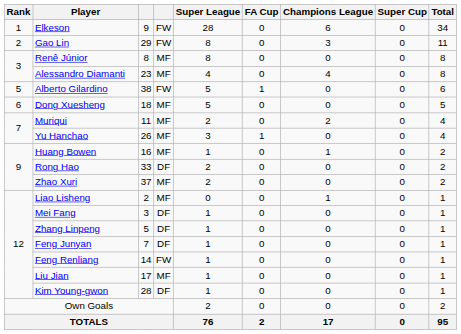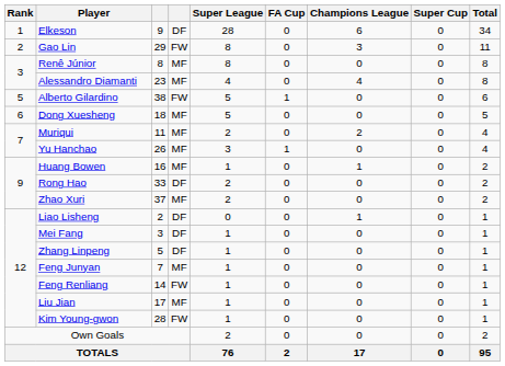 <table class="wikitable">
 <tr>
 <th>Rank</th>
 <th style="width:166px;">Player</th>
 <th></th>
 <th></th>
 <th>Super League</th>
 <th>FA Cup</th>
 <th>Champions League</th>
 <th>Super Cup</th>
 <th>Total</th>
 </tr>
 <tr>
 <td align=center>1</td>
 <td> <a href='#'>Elkeson</a></td>
 <td align=center>9</td>
-<td align=center>FW</td>
+<td align=center>DF</td>
 <td align=center>28</td>
 <td align=center>0</td>
 <td align=center>6</td>
 <td align=center>0</td>
 <td align=center>34</td>
 </tr>
 <tr>
 <td align=center>2</td>
 <td> <a href='#'>Gao Lin</a></td>
 <td align=center>29</td>
 <td align=center>FW</td>
 <td align=center>8</td>
 <td align=center>0</td>
 <td align=center>3</td>
 <td align=center>0</td>
 <td align=center>11</td>
 </tr>
 <tr>
 <td align=center rowspan=2>3</td>
 <td> <a href='#'>Renê Júnior</a></td>
 <td align=center>8</td>
 <td align=center>MF</td>
 <td align=center>8</td>
 <td align=center>0</td>
 <td align=center>0</td>
 <td align=center>0</td>
 <td align=center>8</td>
 </tr>
 <tr>
 <td> <a href='#'>Alessandro Diamanti</a></td>
 <td align=center>23</td>
 <td align=center>MF</td>
 <td align=center>4</td>
 <td align=center>0</td>
 <td align=center>4</td>
 <td align=center>0</td>
 <td align=center>8</td>
 </tr>
 <tr>
 <td align=center>5</td>
 <td> <a href='#'>Alberto Gilardino</a></td>
 <td align=center>38</td>
 <td align=center>FW</td>
 <td align=center>5</td>
 <td align=center>1</td>
 <td align=center>0</td>
 <td align=center>0</td>
 <td align=center>6</td>
 </tr>
 <tr>
 <td align=center>6</td>
 <td> <a href='#'>Dong Xuesheng</a></td>
 <td align=center>18</td>
 <td align=center>MF</td>
 <td align=center>5</td>
 <td align=center>0</td>
 <td align=center>0</td>
 <td align=center>0</td>
 <td align=center>5</td>
 </tr>
 <tr>
 <td align=center rowspan=2>7</td>
 <td> <a href='#'>Muriqui</a></td>
 <td align=center>11</td>
 <td align=center>MF</td>
 <td align=center>2</td>
 <td align=center>0</td>
 <td align=center>2</td>
 <td align=center>0</td>
 <td align=center>4</td>
 </tr>
 <tr>
 <td> <a href='#'>Yu Hanchao</a></td>
 <td align=center>26</td>
 <td align=center>MF</td>
 <td align=center>3</td>
 <td align=center>1</td>
 <td align=center>0</td>
 <td align=center>0</td>
 <td align=center>4</td>
 </tr>
 <tr>
 <td align=center rowspan=3>9</td>
 <td> <a href='#'>Huang Bowen</a></td>
 <td align=center>16</td>
 <td align=center>MF</td>
 <td align=center>1</td>
 <td align=center>0</td>
 <td align=center>1</td>
 <td align=center>0</td>
 <td align=center>2</td>
 </tr>
 <tr>
 <td> <a href='#'>Rong Hao</a></td>
 <td align=center>33</td>
 <td align=center>DF</td>
 <td align=center>2</td>
 <td align=center>0</td>
 <td align=center>0</td>
 <td align=center>0</td>
 <td align=center>2</td>
 </tr>
 <tr>
 <td> <a href='#'>Zhao Xuri</a></td>
 <td align=center>37</td>
 <td align=center>MF</td>
 <td align=center>2</td>
 <td align=center>0</td>
 <td align=center>0</td>
 <td align=center>0</td>
 <td align=center>2</td>
 </tr>
 <tr>
 <td align=center rowspan=7>12</td>
 <td> <a href='#'>Liao Lisheng</a></td>
 <td align=center>2</td>
-<td align=center>MF</td>
+<td align=center>DF</td>
 <td align=center>0</td>
 <td align=center>0</td>
 <td align=center>1</td>
 <td align=center>0</td>
 <td align=center>1</td>
 </tr>
 <tr>
 <td> <a href='#'>Mei Fang</a></td>
 <td align=center>3</td>
 <td align=center>DF</td>
 <td align=center>1</td>
 <td align=center>0</td>
 <td align=center>0</td>
 <td align=center>0</td>
 <td align=center>1</td>
 </tr>
 <tr>
 <td> <a href='#'>Zhang Linpeng</a></td>
 <td align=center>5</td>
 <td align=center>DF</td>
 <td align=center>1</td>
 <td align=center>0</td>
 <td align=center>0</td>
 <td align=center>0</td>
 <td align=center>1</td>
 </tr>
 <tr>
 <td> <a href='#'>Feng Junyan</a></td>
 <td align=center>7</td>
-<td align=center>DF</td>
+<td align=center>MF</td>
 <td align=center>1</td>
 <td align=center>0</td>
 <td align=center>0</td>
 <td align=center>0</td>
 <td align=center>1</td>
 </tr>
 <tr>
 <td> <a href='#'>Feng Renliang</a></td>
 <td align=center>14</td>
 <td align=center>FW</td>
 <td align=center>1</td>
 <td align=center>0</td>
 <td align=center>0</td>
 <td align=center>0</td>
 <td align=center>1</td>
 </tr>
 <tr>
 <td> <a href='#'>Liu Jian</a></td>
 <td align=center>17</td>
 <td align=center>MF</td>
 <td align=center>1</td>
 <td align=center>0</td>
 <td align=center>0</td>
 <td align=center>0</td>
 <td align=center>1</td>
 </tr>
 <tr>
 <td> <a href='#'>Kim Young-gwon</a></td>
 <td align=center>28</td>
-<td align=center>DF</td>
+<td align=center>FW</td>
 <td align=center>1</td>
 <td align=center>0</td>
 <td align=center>0</td>
 <td align=center>0</td>
 <td align=center>1</td>
 </tr>
 <tr>
 <td align=center colspan=4>Own Goals</td>
 <td align=center>2</td>
 <td align=center>0</td>
 <td align=center>0</td>
 <td align=center>0</td>
 <td align=center>2</td>
 </tr>
 <tr>
 <th align=center colspan=4>TOTALS</th>
 <th align=center>76</th>
 <th align=center>2</th>
 <th align=center>17</th>
 <th align=center>0</th>
 <th align=center>95</th>
 </tr>
 </table>
